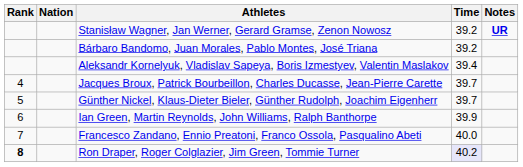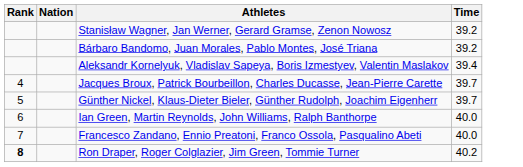 <table class="wikitable sortable" style="text-align:center">
 <tr>
 <th>Rank</th>
 <th>Nation</th>
 <th>Athletes</th>
 <th>Time</th>
-<th>Notes</th>
 </tr>
 <tr>
 <td></td>
 <td align=left></td>
 <td align=left><a href='#'>Stanisław Wagner</a>, <a href='#'>Jan Werner</a>, <a href='#'>Gerard Gramse</a>, <a href='#'>Zenon Nowosz</a></td>
 <td>39.2</td>
-<td><strong><a href='#'>UR</a></strong></td>
 </tr>
 <tr>
 <td></td>
 <td align=left></td>
 <td align=left><a href='#'>Bárbaro Bandomo</a>, <a href='#'>Juan Morales</a>, <a href='#'>Pablo Montes</a>, <a href='#'>José Triana</a></td>
 <td>39.2</td>
-<td></td>
 </tr>
 <tr>
 <td></td>
 <td align=left></td>
 <td align=left><a href='#'>Aleksandr Kornelyuk</a>, <a href='#'>Vladislav Sapeya</a>, <a href='#'>Boris Izmestyev</a>, <a href='#'>Valentin Maslakov</a></td>
 <td>39.4</td>
-<td></td>
 </tr>
 <tr>
 <td>4</td>
 <td align=left></td>
 <td align=left><a href='#'>Jacques Broux</a>, <a href='#'>Patrick Bourbeillon</a>, <a href='#'>Charles Ducasse</a>, <a href='#'>Jean-Pierre Carette</a></td>
 <td>39.7</td>
-<td></td>
 </tr>
 <tr>
 <td>5</td>
 <td align=left></td>
 <td align=left><a href='#'>Günther Nickel</a>, <a href='#'>Klaus-Dieter Bieler</a>, <a href='#'>Günther Rudolph</a>, <a href='#'>Joachim Eigenherr</a></td>
 <td>39.7</td>
-<td></td>
 </tr>
 <tr>
 <td>6</td>
 <td align=left></td>
 <td align=left><a href='#'>Ian Green</a>, <a href='#'>Martin Reynolds</a>, <a href='#'>John Williams</a>, <a href='#'>Ralph Banthorpe</a></td>
-<td>39.9</td>
-<td></td>
+<td>40.0</td>
 </tr>
 <tr>
 <td>7</td>
 <td align=left></td>
 <td align=left><a href='#'>Francesco Zandano</a>, <a href='#'>Ennio Preatoni</a>, <a href='#'>Franco Ossola</a>, <a href='#'>Pasqualino Abeti</a></td>
 <td>40.0</td>
-<td></td>
 </tr>
 <tr>
 <td><strong>8</strong></td>
 <td align=left></td>
 <td align=left><a href='#'>Ron Draper</a>, <a href='#'>Roger Colglazier</a>, <a href='#'>Jim Green</a>, <a href='#'>Tommie Turner</a></td>
-<td style="background: lavender;">40.2</td>
-<td></td>
+<td>40.2</td>
 </tr>
 </table>
